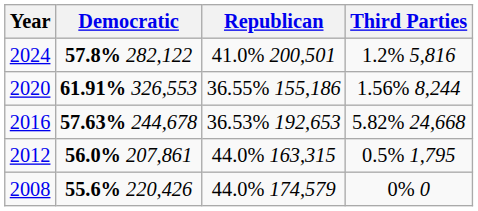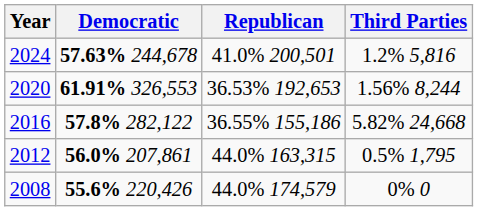 <table class="wikitable" style="float:center; margin:1em; font-size:95%;">
 <tr>
 <th>Year</th>
 <th><a href='#'>Democratic</a></th>
 <th><a href='#'>Republican</a></th>
 <th><a href='#'>Third Parties</a></th>
 </tr>
 <tr>
 <td align="center" ><a href='#'>2024</a></td>
-<td align="center" ><strong>57.8%</strong> <em>282,122</em></td>
+<td align="center" ><strong>57.63%</strong> <em>244,678</em></td>
 <td align="center" >41.0% <em>200,501</em></td>
 <td align="center" >1.2% <em>5,816</em></td>
 </tr>
 <tr>
 <td align="center" ><a href='#'>2020</a></td>
 <td align="center" ><strong>61.91%</strong> <em>326,553</em></td>
-<td align="center" >36.55% <em>155,186</em></td>
+<td align="center" >36.53% <em>192,653</em></td>
 <td align="center" >1.56% <em>8,244</em></td>
 </tr>
 <tr>
 <td align="center" ><a href='#'>2016</a></td>
-<td align="center" ><strong>57.63%</strong> <em>244,678</em></td>
-<td align="center" >36.53% <em>192,653</em></td>
+<td align="center" ><strong>57.8%</strong> <em>282,122</em></td>
+<td align="center" >36.55% <em>155,186</em></td>
 <td align="center" >5.82% <em>24,668</em></td>
 </tr>
 <tr>
 <td align="center" ><a href='#'>2012</a></td>
 <td align="center" ><strong>56.0%</strong> <em>207,861</em></td>
 <td align="center" >44.0% <em>163,315</em></td>
 <td align="center" >0.5% <em>1,795</em></td>
 </tr>
 <tr>
 <td align="center" ><a href='#'>2008</a></td>
 <td align="center" ><strong>55.6%</strong> <em>220,426</em></td>
 <td align="center" >44.0% <em>174,579</em></td>
 <td align="center" >0% <em>0</em></td>
 </tr>
 </table>
